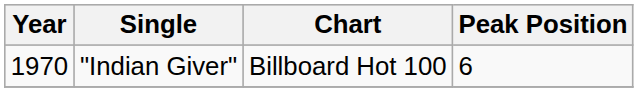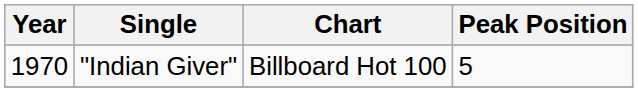 <table class="wikitable">
 <tr>
 <th align="left">Year</th>
 <th align="left">Single</th>
 <th align="left">Chart</th>
 <th align="left">Peak Position</th>
 </tr>
 <tr>
 <td align="left">1970</td>
 <td align="left">"Indian Giver"</td>
 <td align="left">Billboard Hot 100</td>
-<td align="left">6</td>
+<td align="left">5</td>
 </tr>
 <tr>
 </tr>
 </table>
